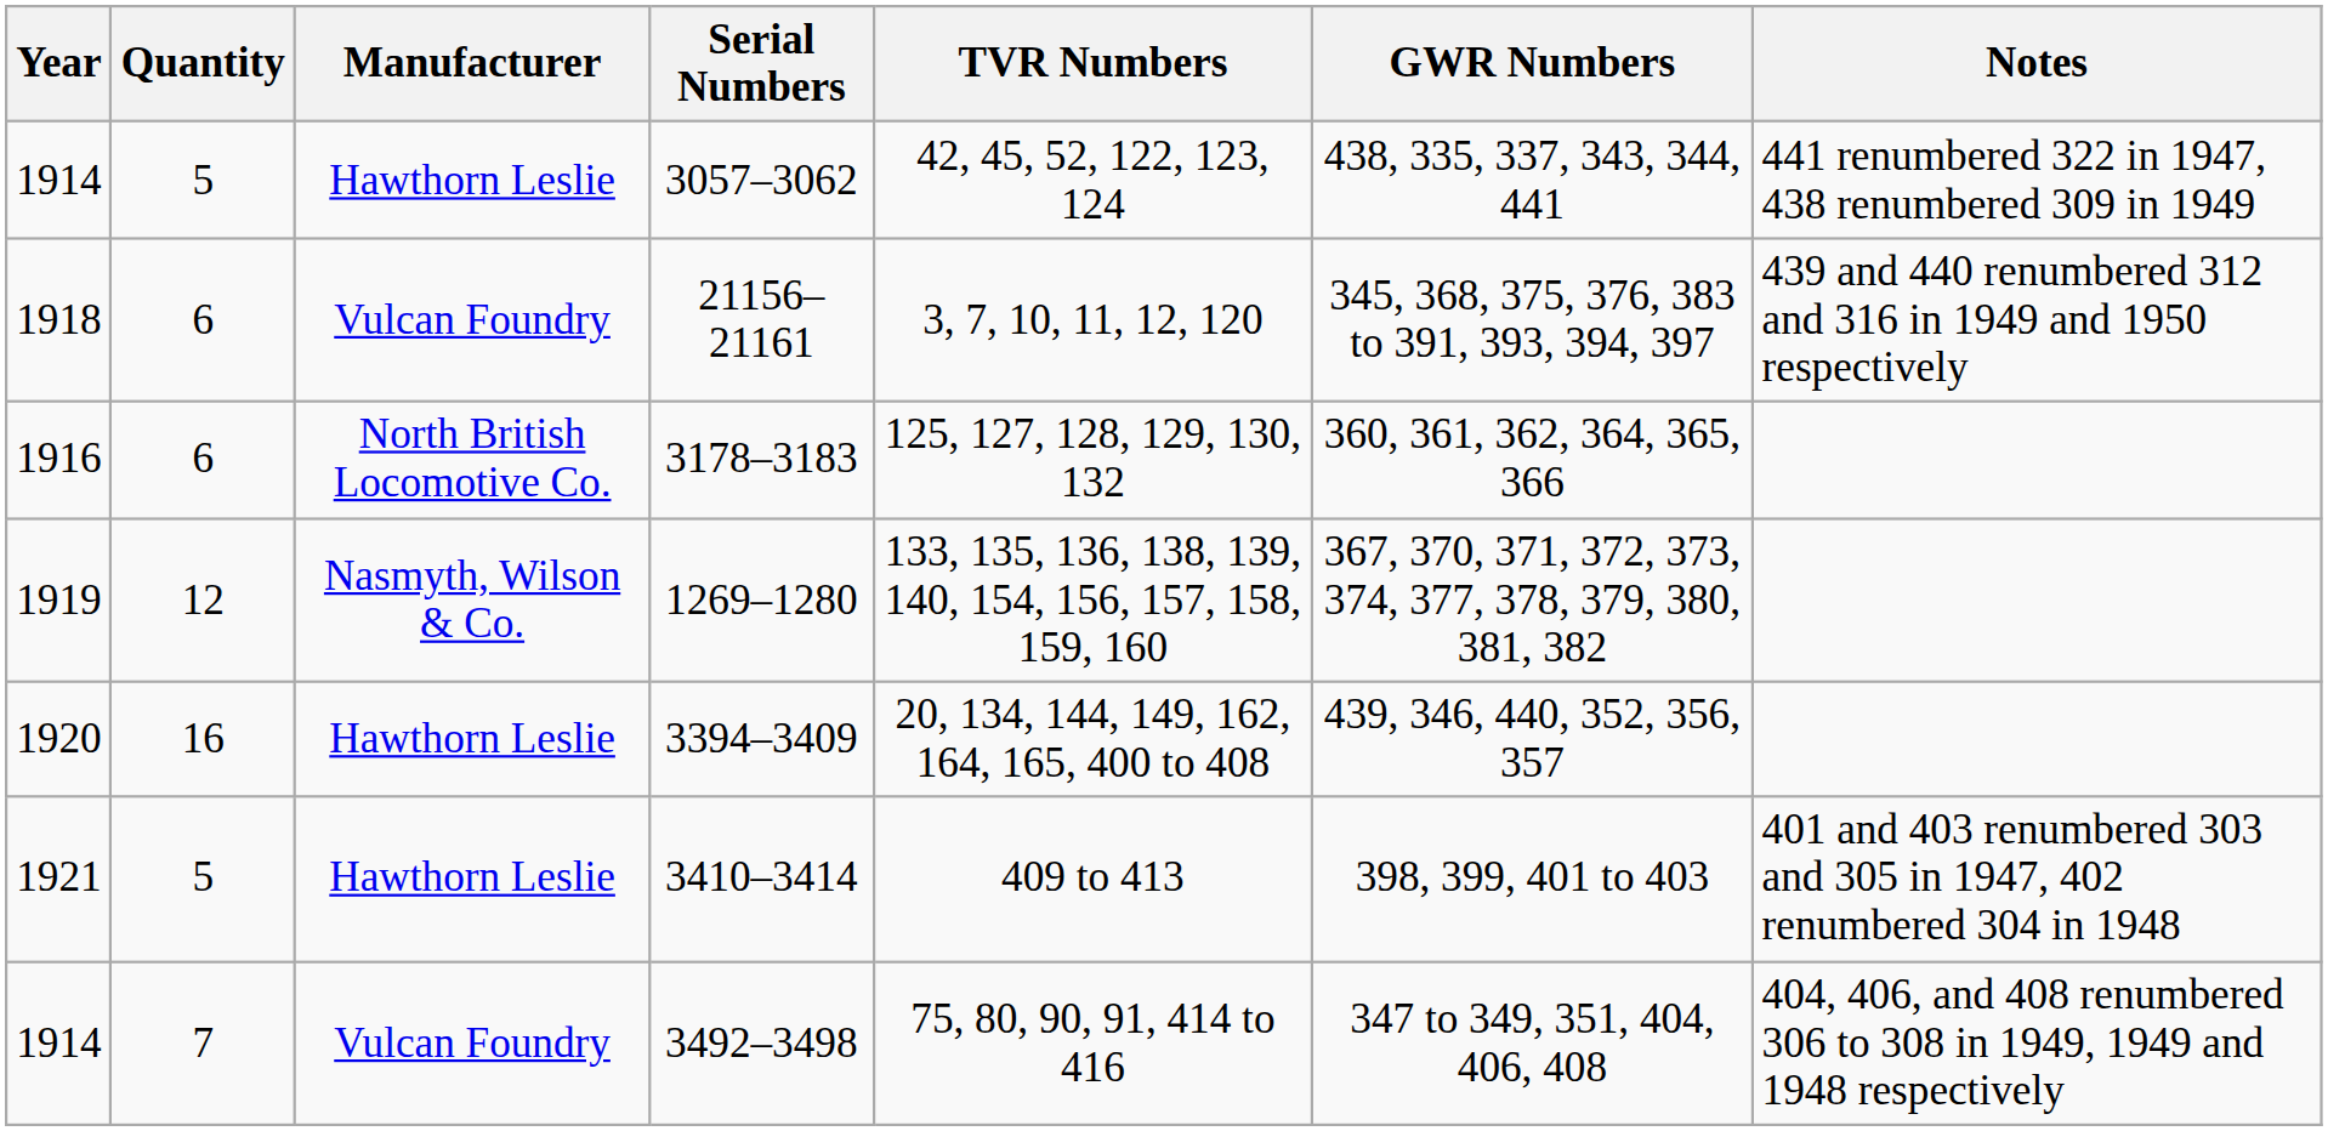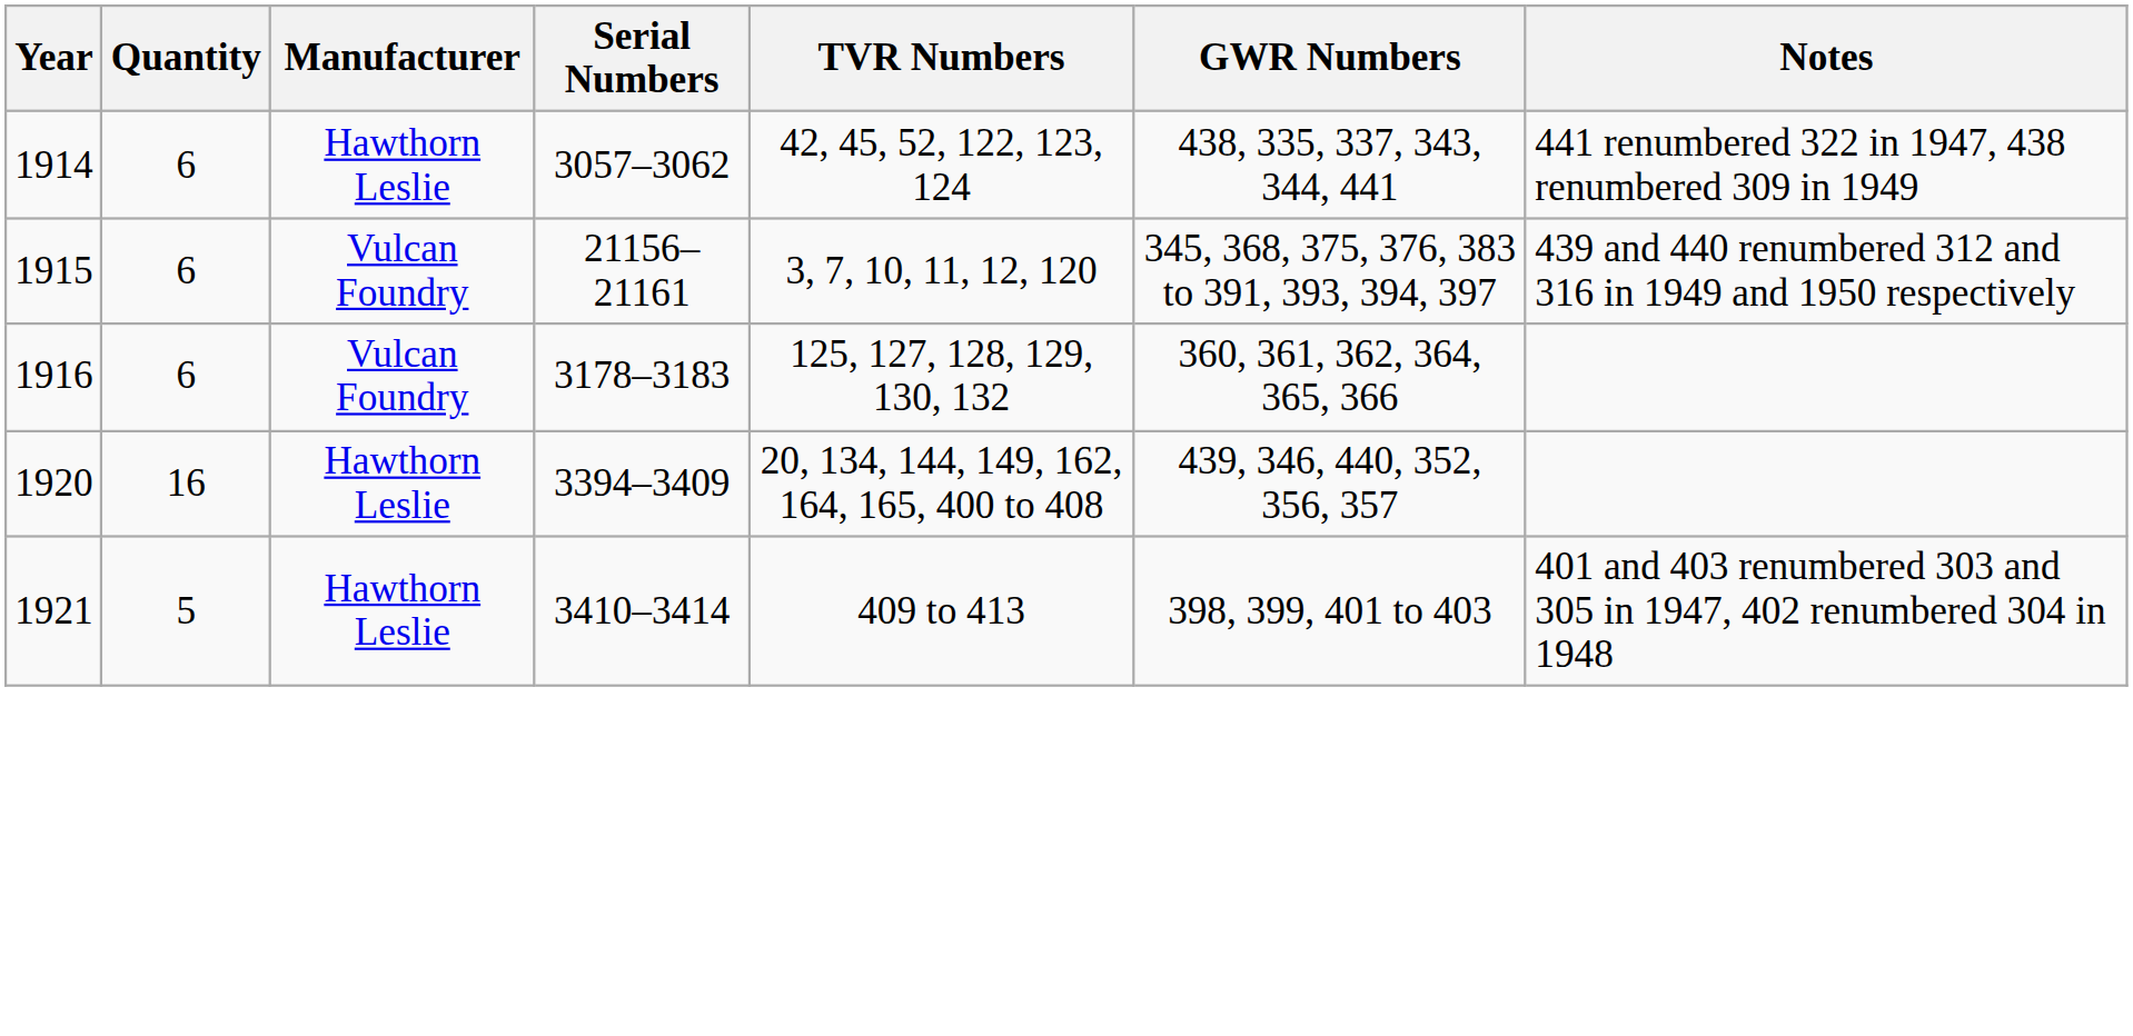 <table class="wikitable" style="text-align:center">
 <tr>
 <th>Year</th>
 <th>Quantity</th>
 <th>Manufacturer</th>
 <th>Serial Numbers</th>
 <th>TVR Numbers</th>
 <th>GWR Numbers</th>
 <th>Notes</th>
 </tr>
 <tr>
 <td>1914</td>
-<td>5</td>
+<td>6</td>
 <td><a href='#'>Hawthorn Leslie</a></td>
 <td>3057–3062</td>
 <td>42, 45, 52, 122, 123, 124</td>
 <td>438, 335, 337, 343, 344, 441</td>
 <td style=text-align:left>441 renumbered 322 in 1947, 438 renumbered 309 in 1949</td>
 </tr>
 <tr>
-<td>1918</td>
+<td>1915</td>
 <td>6</td>
 <td><a href='#'>Vulcan Foundry</a></td>
 <td>21156–21161</td>
 <td>3, 7, 10, 11, 12, 120</td>
 <td>345, 368, 375, 376, 383 to 391, 393, 394, 397</td>
 <td style=text-align:left>439 and 440 renumbered 312 and 316 in 1949 and 1950 respectively</td>
 </tr>
 <tr>
 <td>1916</td>
 <td>6</td>
-<td><a href='#'>North British Locomotive Co.</a></td>
+<td><a href='#'>Vulcan Foundry</a></td>
 <td>3178–3183</td>
 <td>125, 127, 128, 129, 130, 132</td>
 <td>360, 361, 362, 364, 365, 366</td>
-<td style=text-align:left></td>
-</tr>
-<tr>
-<td>1919</td>
-<td>12</td>
-<td><a href='#'>Nasmyth, Wilson & Co.</a></td>
-<td>1269–1280</td>
-<td>133, 135, 136, 138, 139, 140, 154, 156, 157, 158, 159, 160</td>
-<td>367, 370, 371, 372, 373, 374, 377, 378, 379, 380, 381, 382</td>
 <td style=text-align:left></td>
 </tr>
 <tr>
 <td>1920</td>
 <td>16</td>
 <td><a href='#'>Hawthorn Leslie</a></td>
 <td>3394–3409</td>
 <td>20, 134, 144, 149, 162, 164, 165, 400 to 408</td>
 <td>439, 346, 440, 352, 356, 357</td>
 <td style=text-align:left></td>
 </tr>
 <tr>
 <td>1921</td>
 <td>5</td>
 <td><a href='#'>Hawthorn Leslie</a></td>
 <td>3410–3414</td>
 <td>409 to 413</td>
 <td>398, 399, 401 to 403</td>
 <td style=text-align:left>401 and 403 renumbered 303 and 305 in 1947, 402 renumbered 304 in 1948</td>
 </tr>
-<tr>
-<td>1914</td>
-<td>7</td>
-<td><a href='#'>Vulcan Foundry</a></td>
-<td>3492–3498</td>
-<td>75, 80, 90, 91, 414 to 416</td>
-<td>347 to 349, 351, 404, 406, 408</td>
-<td style=text-align:left>404, 406, and 408 renumbered 306 to 308 in 1949, 1949 and 1948 respectively</td>
-</tr>
 </table>
